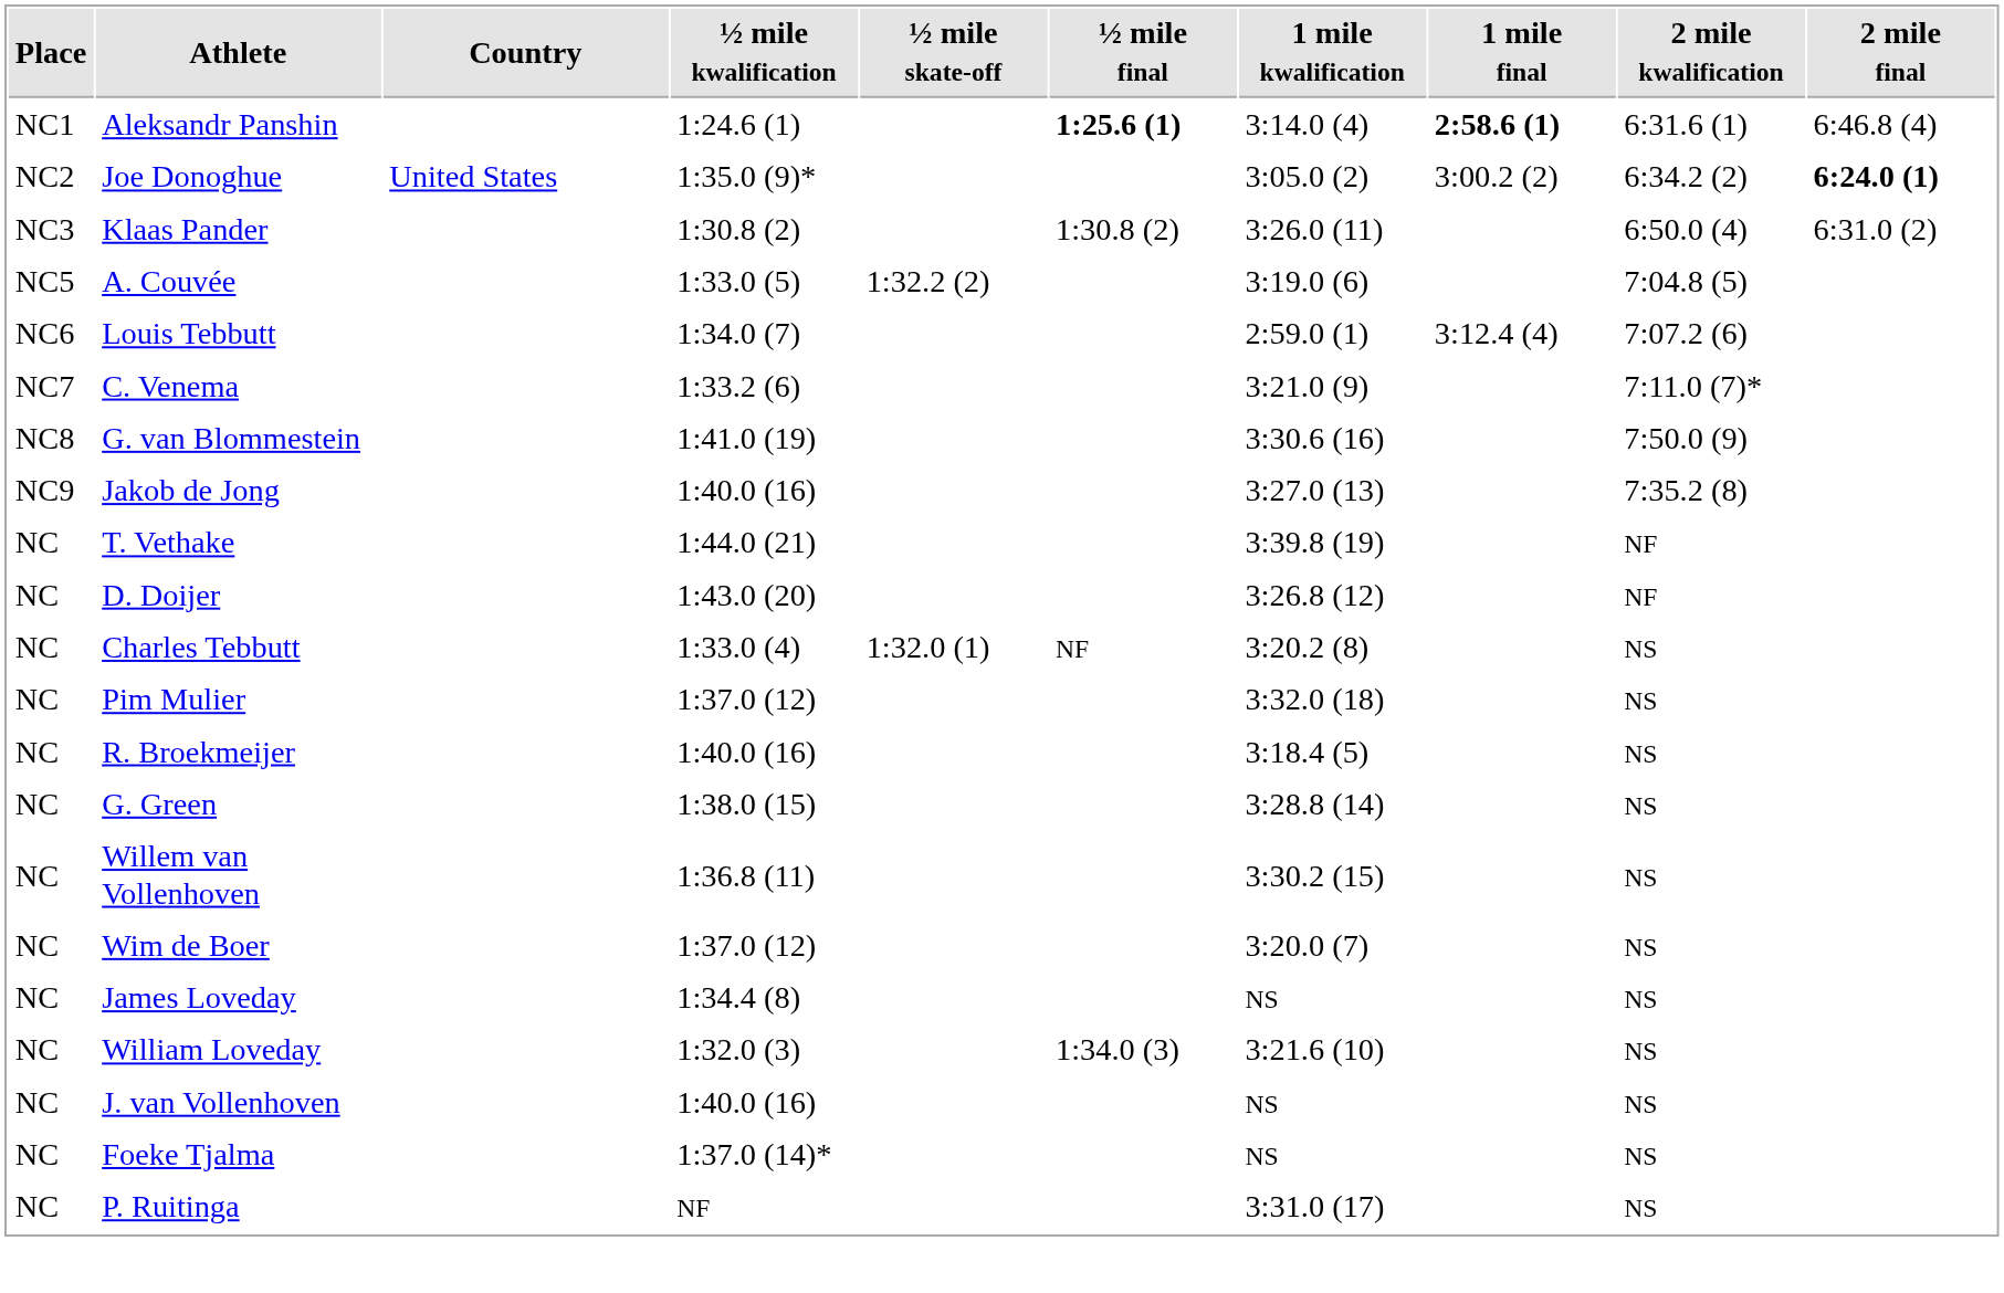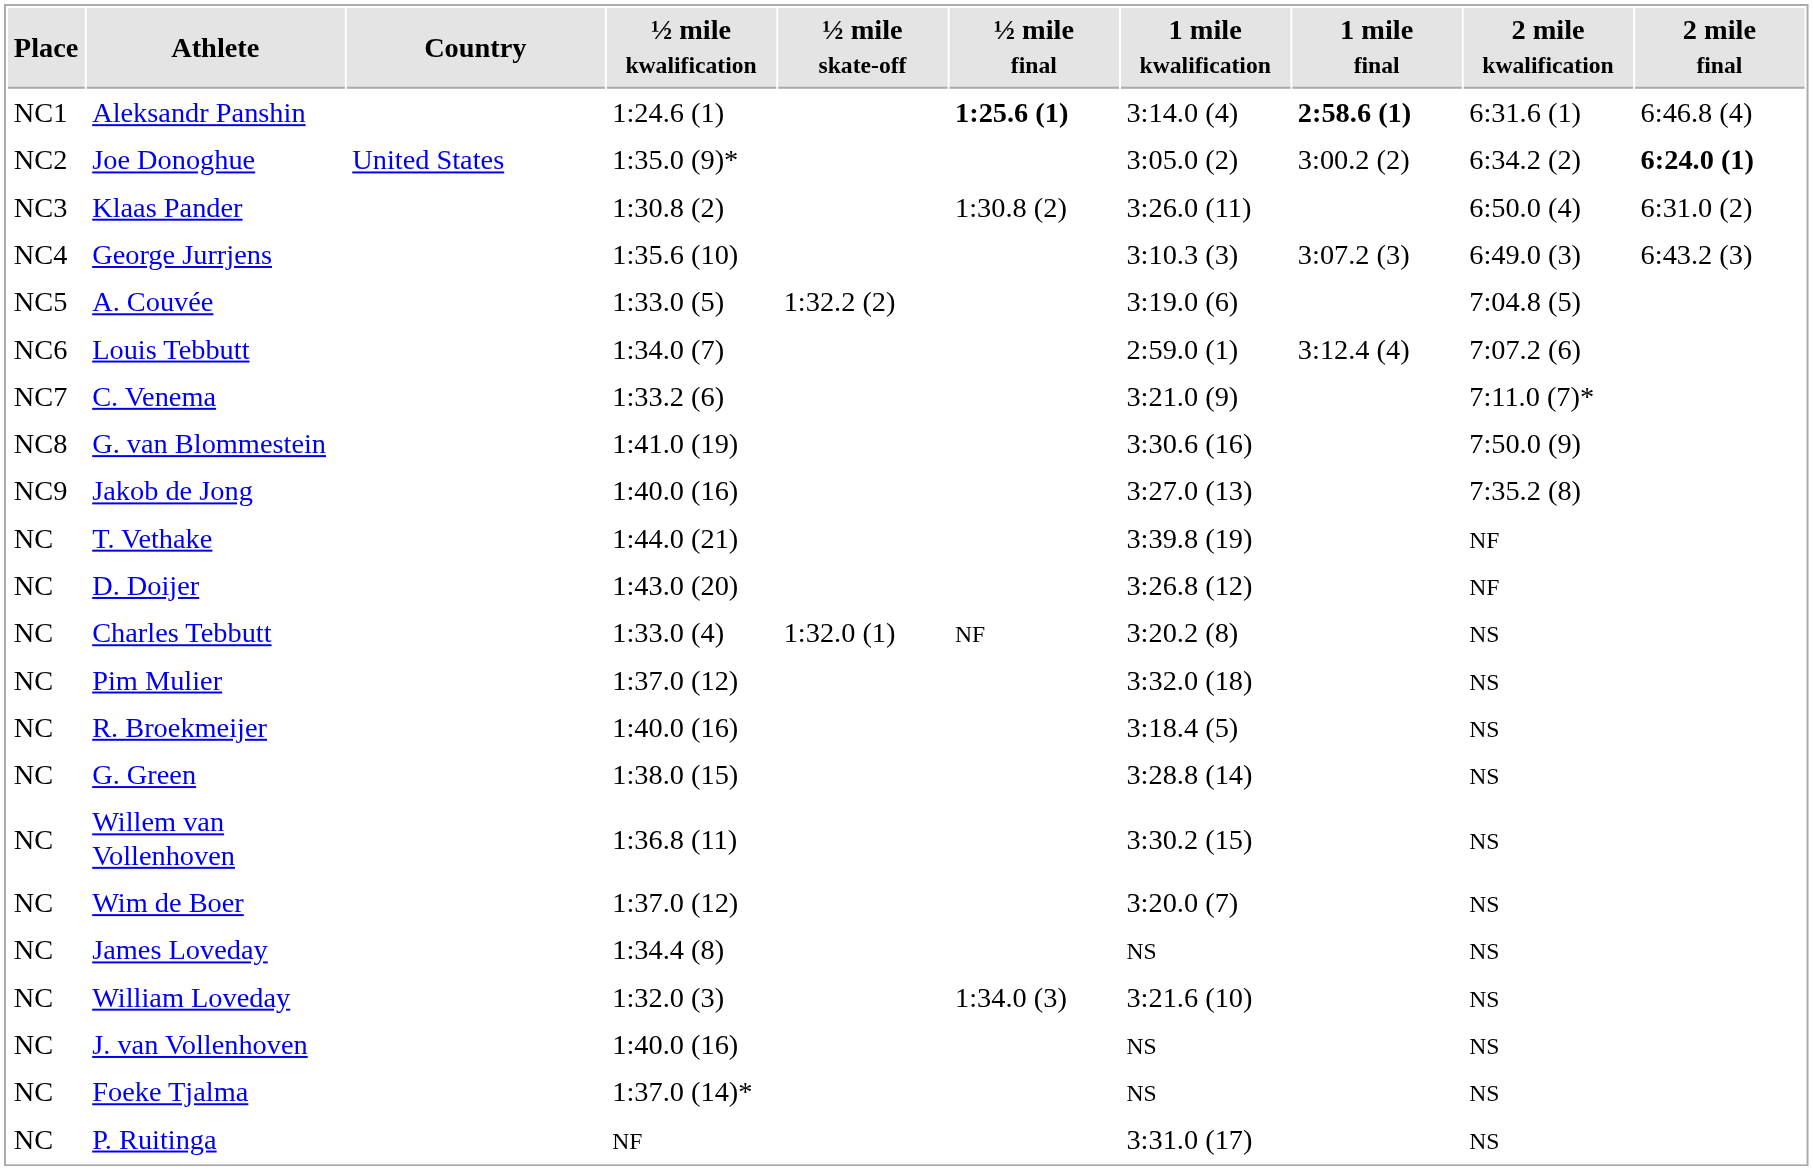 <table cellspacing="1" cellpadding="3" style="border:1px solid #AAAAAA;font-size:90%">
 <tr bgcolor="#E4E4E4">
 <th style="border-bottom:1px solid #AAAAAA" width=15>Place</th>
 <th style="border-bottom:1px solid #AAAAAA" width=125>Athlete</th>
 <th style="border-bottom:1px solid #AAAAAA" width=125>Country</th>
 <th style="border-bottom:1px solid #AAAAAA" width=80>½ mile<br><small>kwalification</small></th>
 <th style="border-bottom:1px solid #AAAAAA" width=80>½ mile<br><small>skate-off</small></th>
 <th style="border-bottom:1px solid #AAAAAA" width=80>½ mile<br><small>final</small></th>
 <th style="border-bottom:1px solid #AAAAAA" width=80>1 mile<br><small>kwalification</small></th>
 <th style="border-bottom:1px solid #AAAAAA" width=80>1 mile<br><small>final</small></th>
 <th style="border-bottom:1px solid #AAAAAA" width=80>2 mile<br><small>kwalification</small></th>
 <th style="border-bottom:1px solid #AAAAAA" width=80>2 mile<br><small>final</small></th>
 </tr>
 <tr>
 <td>NC1</td>
 <td><a href='#'>Aleksandr Panshin</a></td>
 <td></td>
 <td>1:24.6 (1)</td>
 <td></td>
 <td><strong>1:25.6 (1)</strong></td>
 <td>3:14.0 (4)</td>
 <td><strong>2:58.6 (1)</strong></td>
 <td>6:31.6 (1)</td>
 <td>6:46.8 (4)</td>
 </tr>
 <tr>
 <td>NC2</td>
 <td><a href='#'>Joe Donoghue</a></td>
 <td> <a href='#'>United States</a></td>
 <td>1:35.0 (9)*</td>
 <td></td>
 <td></td>
 <td>3:05.0 (2)</td>
 <td>3:00.2 (2)</td>
 <td>6:34.2 (2)</td>
 <td><strong>6:24.0 (1)</strong></td>
 </tr>
 <tr>
 <td>NC3</td>
 <td><a href='#'>Klaas Pander</a></td>
 <td></td>
 <td>1:30.8 (2)</td>
 <td></td>
 <td>1:30.8 (2)</td>
 <td>3:26.0 (11)</td>
 <td></td>
 <td>6:50.0 (4)</td>
 <td>6:31.0 (2)</td>
+</tr>
+<tr>
+<td>NC4</td>
+<td><a href='#'>George Jurrjens</a></td>
+<td></td>
+<td>1:35.6 (10)</td>
+<td></td>
+<td></td>
+<td>3:10.3 (3)</td>
+<td>3:07.2 (3)</td>
+<td>6:49.0 (3)</td>
+<td>6:43.2 (3)</td>
 </tr>
 <tr>
 <td>NC5</td>
 <td><a href='#'>A. Couvée</a></td>
 <td></td>
 <td>1:33.0 (5)</td>
 <td>1:32.2 (2)</td>
 <td></td>
 <td>3:19.0 (6)</td>
 <td></td>
 <td>7:04.8 (5)</td>
 <td></td>
 </tr>
 <tr>
 <td>NC6</td>
 <td><a href='#'>Louis Tebbutt</a></td>
 <td></td>
 <td>1:34.0 (7)</td>
 <td></td>
 <td></td>
 <td>2:59.0 (1)</td>
 <td>3:12.4 (4)</td>
 <td>7:07.2 (6)</td>
 <td></td>
 </tr>
 <tr>
 <td>NC7</td>
 <td><a href='#'>C. Venema</a></td>
 <td></td>
 <td>1:33.2 (6)</td>
 <td></td>
 <td></td>
 <td>3:21.0 (9)</td>
 <td></td>
 <td>7:11.0 (7)*</td>
 <td></td>
 </tr>
 <tr>
 <td>NC8</td>
 <td><a href='#'>G. van Blommestein</a></td>
 <td></td>
 <td>1:41.0 (19)</td>
 <td></td>
 <td></td>
 <td>3:30.6 (16)</td>
 <td></td>
 <td>7:50.0 (9)</td>
 <td></td>
 </tr>
 <tr>
 <td>NC9</td>
 <td><a href='#'>Jakob de Jong</a></td>
 <td></td>
 <td>1:40.0 (16)</td>
 <td></td>
 <td></td>
 <td>3:27.0 (13)</td>
 <td></td>
 <td>7:35.2 (8)</td>
 <td></td>
 </tr>
 <tr>
 <td>NC</td>
 <td><a href='#'>T. Vethake</a></td>
 <td></td>
 <td>1:44.0 (21)</td>
 <td></td>
 <td></td>
 <td>3:39.8 (19)</td>
 <td></td>
 <td><small>NF</small></td>
 <td></td>
 </tr>
 <tr>
 <td>NC</td>
 <td><a href='#'>D. Doijer</a></td>
 <td></td>
 <td>1:43.0 (20)</td>
 <td></td>
 <td></td>
 <td>3:26.8 (12)</td>
 <td></td>
 <td><small>NF</small></td>
 <td></td>
 </tr>
 <tr>
 <td>NC</td>
 <td><a href='#'>Charles Tebbutt</a></td>
 <td></td>
 <td>1:33.0 (4)</td>
 <td>1:32.0 (1)</td>
 <td><small>NF</small></td>
 <td>3:20.2 (8)</td>
 <td></td>
 <td><small>NS</small></td>
 <td></td>
 </tr>
 <tr>
 <td>NC</td>
 <td><a href='#'>Pim Mulier</a></td>
 <td></td>
 <td>1:37.0 (12)</td>
 <td></td>
 <td></td>
 <td>3:32.0 (18)</td>
 <td></td>
 <td><small>NS</small></td>
 <td></td>
 </tr>
 <tr>
 <td>NC</td>
 <td><a href='#'>R. Broekmeijer</a></td>
 <td></td>
 <td>1:40.0 (16)</td>
 <td></td>
 <td></td>
 <td>3:18.4 (5)</td>
 <td></td>
 <td><small>NS</small></td>
 <td></td>
 </tr>
 <tr>
 <td>NC</td>
 <td><a href='#'>G. Green</a></td>
 <td></td>
 <td>1:38.0 (15)</td>
 <td></td>
 <td></td>
 <td>3:28.8 (14)</td>
 <td></td>
 <td><small>NS</small></td>
 <td></td>
 </tr>
 <tr>
 <td>NC</td>
 <td><a href='#'>Willem van Vollenhoven</a></td>
 <td></td>
 <td>1:36.8 (11)</td>
 <td></td>
 <td></td>
 <td>3:30.2 (15)</td>
 <td></td>
 <td><small>NS</small></td>
 <td></td>
 </tr>
 <tr>
 <td>NC</td>
 <td><a href='#'>Wim de Boer</a></td>
 <td></td>
 <td>1:37.0 (12)</td>
 <td></td>
 <td></td>
 <td>3:20.0 (7)</td>
 <td></td>
 <td><small>NS</small></td>
 <td></td>
 </tr>
 <tr>
 <td>NC</td>
 <td><a href='#'>James Loveday</a></td>
 <td></td>
 <td>1:34.4 (8)</td>
 <td></td>
 <td></td>
 <td><small>NS</small></td>
 <td></td>
 <td><small>NS</small></td>
 <td></td>
 </tr>
 <tr>
 <td>NC</td>
 <td><a href='#'>William Loveday</a></td>
 <td></td>
 <td>1:32.0 (3)</td>
 <td></td>
 <td>1:34.0 (3)</td>
 <td>3:21.6 (10)</td>
 <td></td>
 <td><small>NS</small></td>
 <td></td>
 </tr>
 <tr>
 <td>NC</td>
 <td><a href='#'>J. van Vollenhoven</a></td>
 <td></td>
 <td>1:40.0 (16)</td>
 <td></td>
 <td></td>
 <td><small>NS</small></td>
 <td></td>
 <td><small>NS</small></td>
 <td></td>
 </tr>
 <tr>
 <td>NC</td>
 <td><a href='#'>Foeke Tjalma</a></td>
 <td></td>
 <td>1:37.0 (14)*</td>
 <td></td>
 <td></td>
 <td><small>NS</small></td>
 <td></td>
 <td><small>NS</small></td>
 <td></td>
 </tr>
 <tr>
 <td>NC</td>
 <td><a href='#'>P. Ruitinga</a></td>
 <td></td>
 <td><small>NF</small></td>
 <td></td>
 <td></td>
 <td>3:31.0 (17)</td>
 <td></td>
 <td><small>NS</small></td>
 <td></td>
 </tr>
 </table>
